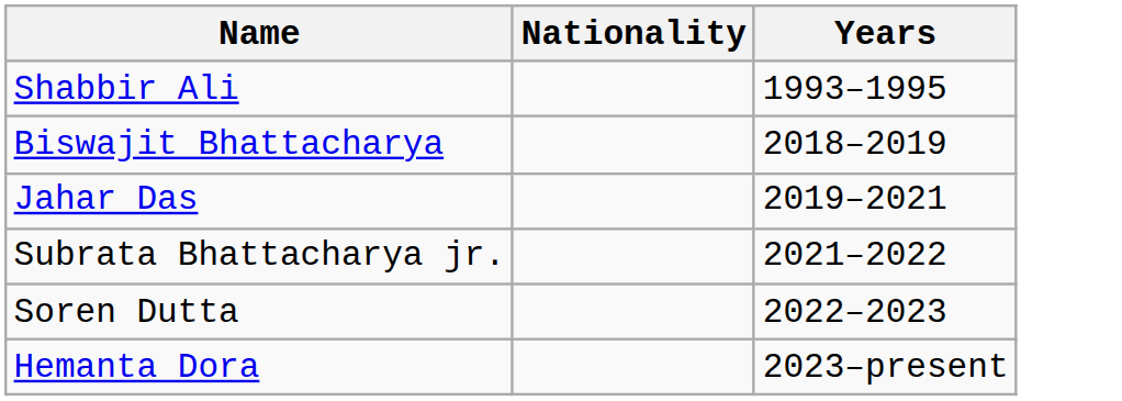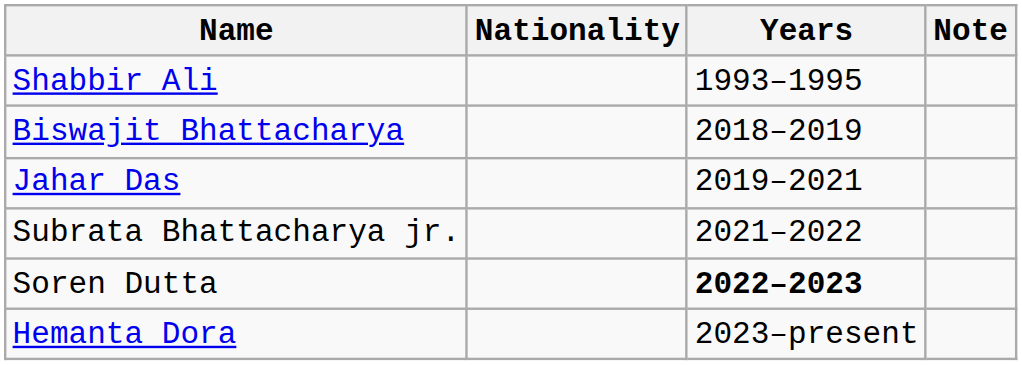 <table class="wikitable sortable">
 <tr>
 <th>Name</th>
 <th>Nationality</th>
 <th>Years</th>
+<th>Note</th>
 </tr>
 <tr>
 <td><a href='#'>Shabbir Ali</a></td>
 <td></td>
 <td>1993–1995</td>
+<td></td>
 </tr>
 <tr>
 <td><a href='#'>Biswajit Bhattacharya</a></td>
 <td></td>
 <td>2018–2019</td>
+<td></td>
 </tr>
 <tr>
 <td><a href='#'>Jahar Das</a></td>
 <td></td>
 <td>2019–2021</td>
+<td></td>
 </tr>
 <tr>
 <td>Subrata Bhattacharya jr.</td>
 <td></td>
 <td>2021–2022</td>
+<td></td>
 </tr>
 <tr>
 <td>Soren Dutta</td>
 <td></td>
-<td>2022–2023</td>
+<td><strong>2022–2023</strong></td>
+<td></td>
 </tr>
 <tr>
 <td><a href='#'>Hemanta Dora</a></td>
 <td></td>
 <td>2023–present</td>
+<td></td>
 </tr>
 </table>
